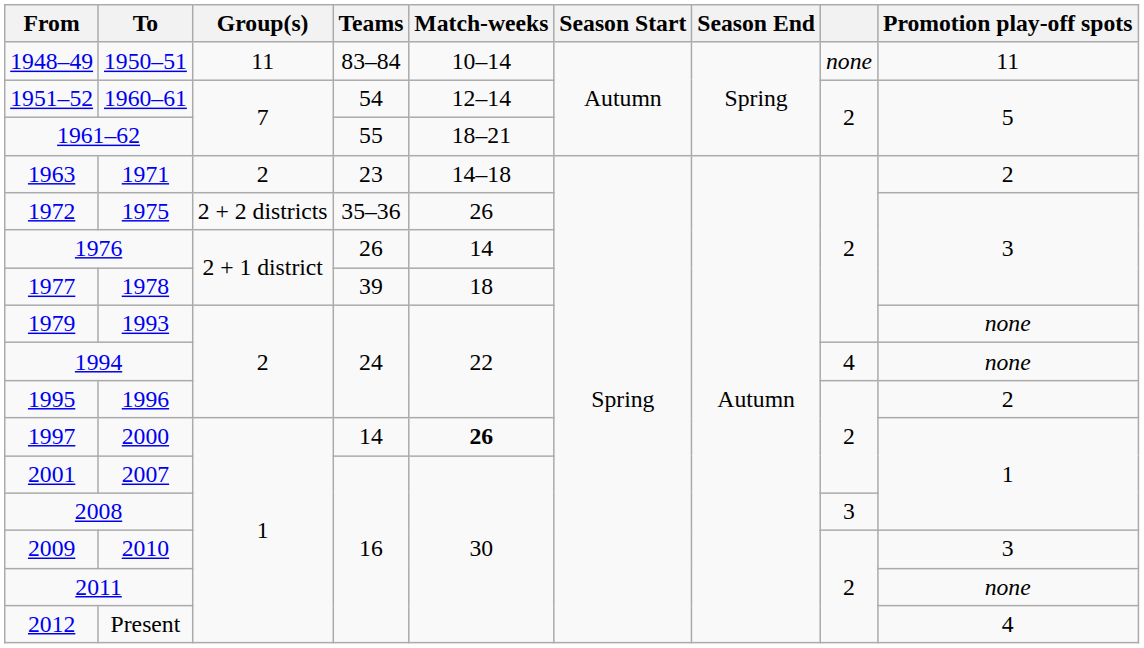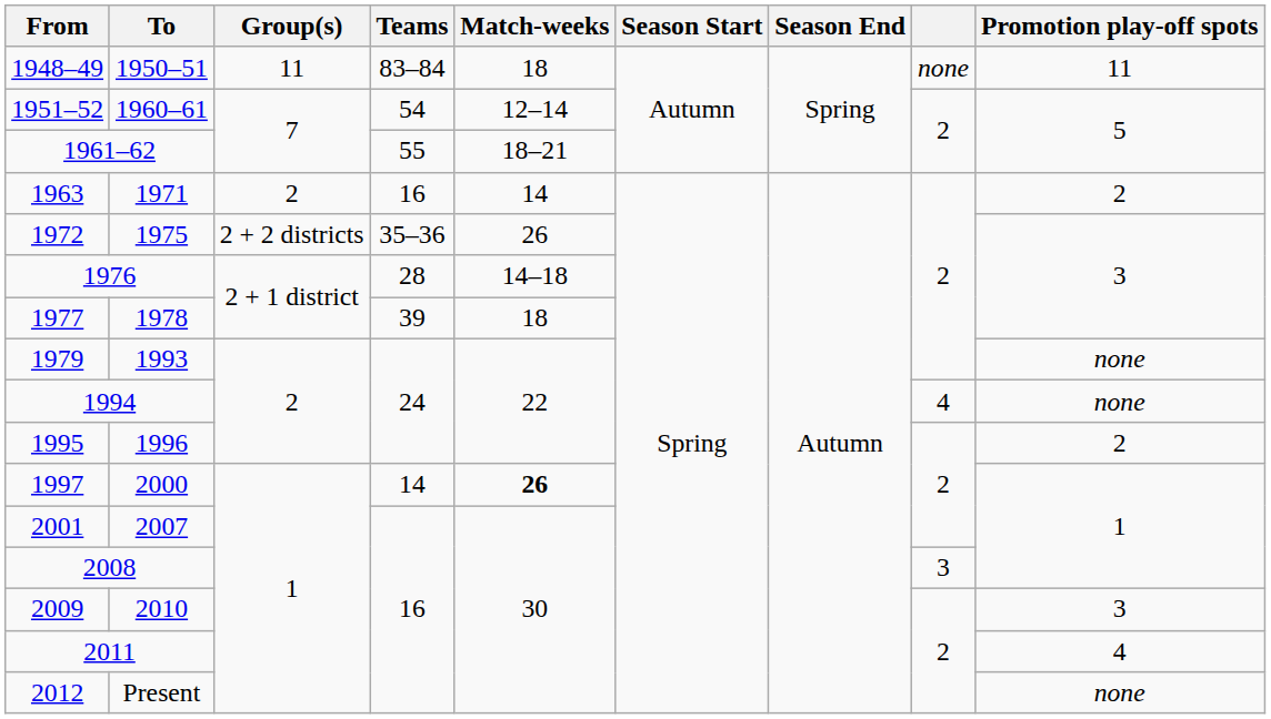 <table class="wikitable sortable" style="text-align:center">
 <tr>
 <th>From</th>
 <th>To</th>
 <th>Group(s)</th>
 <th>Teams</th>
 <th>Match-weeks</th>
 <th>Season Start</th>
 <th>Season End</th>
 <th></th>
 <th>Promotion play-off spots</th>
 </tr>
 <tr>
 <td><a href='#'>1948–49</a></td>
 <td><a href='#'>1950–51</a></td>
 <td>11</td>
 <td>83–84</td>
-<td>10–14</td>
+<td>18</td>
 <td rowspan="3">Autumn</td>
 <td rowspan="3">Spring</td>
 <td><em>none</em></td>
 <td>11</td>
 </tr>
 <tr>
 <td><a href='#'>1951–52</a></td>
 <td><a href='#'>1960–61</a></td>
 <td rowspan="2">7</td>
 <td>54</td>
 <td>12–14</td>
 <td rowspan="2">2</td>
 <td rowspan="2">5</td>
 </tr>
 <tr>
 <td colspan=2><a href='#'>1961–62</a></td>
 <td>55</td>
 <td>18–21</td>
 </tr>
 <tr>
 <td><a href='#'>1963</a></td>
 <td><a href='#'>1971</a></td>
 <td>2</td>
-<td>23</td>
-<td>14–18</td>
+<td>16</td>
+<td>14</td>
 <td rowspan="13">Spring</td>
 <td rowspan="13">Autumn</td>
 <td rowspan="5">2</td>
 <td>2</td>
 </tr>
 <tr>
 <td><a href='#'>1972</a></td>
 <td><a href='#'>1975</a></td>
 <td>2 + 2 districts</td>
 <td>35–36</td>
 <td>26</td>
 <td rowspan="3">3</td>
 </tr>
 <tr>
 <td colspan=2><a href='#'>1976</a></td>
 <td rowspan="2">2 + 1 district</td>
-<td>26</td>
-<td>14</td>
+<td>28</td>
+<td>14–18</td>
 </tr>
 <tr>
 <td><a href='#'>1977</a></td>
 <td><a href='#'>1978</a></td>
 <td>39</td>
 <td>18</td>
 </tr>
 <tr>
 <td><a href='#'>1979</a></td>
 <td><a href='#'>1993</a></td>
 <td rowspan="3">2</td>
 <td rowspan="3">24</td>
 <td rowspan="3">22</td>
 <td><em>none</em></td>
 </tr>
 <tr>
 <td colspan=2><a href='#'>1994</a></td>
 <td>4</td>
 <td><em>none</em></td>
 </tr>
 <tr>
 <td><a href='#'>1995</a></td>
 <td><a href='#'>1996</a></td>
 <td rowspan="3">2</td>
 <td>2</td>
 </tr>
 <tr>
 <td><a href='#'>1997</a></td>
 <td><a href='#'>2000</a></td>
 <td rowspan="6">1</td>
 <td>14</td>
 <td><strong>26</strong></td>
 <td rowspan="3">1</td>
 </tr>
 <tr>
 <td><a href='#'>2001</a></td>
 <td><a href='#'>2007</a></td>
 <td rowspan="5">16</td>
 <td rowspan="5">30</td>
 </tr>
 <tr>
 <td colspan=2><a href='#'>2008</a></td>
 <td>3</td>
 </tr>
 <tr>
 <td><a href='#'>2009</a></td>
 <td><a href='#'>2010</a></td>
 <td rowspan="3">2</td>
 <td>3</td>
 </tr>
 <tr>
 <td colspan=2><a href='#'>2011</a></td>
-<td><em>none</em></td>
+<td>4</td>
 </tr>
 <tr>
 <td><a href='#'>2012</a></td>
 <td>Present</td>
-<td>4</td>
+<td><em>none</em></td>
 </tr>
 </table>
